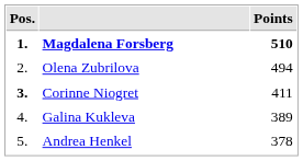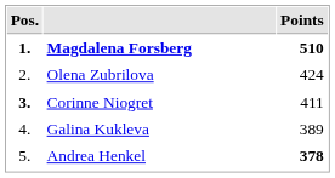 <table cellspacing="1" cellpadding="3" style="border:1px solid #AAAAAA;font-size:90%">
 <tr bgcolor="#E4E4E4">
 <th style="border-bottom:1px solid #AAAAAA" width=10>Pos.</th>
 <th style="border-bottom:1px solid #AAAAAA" width=200></th>
 <th style="border-bottom:1px solid #AAAAAA" width=20>Points</th>
 </tr>
 <tr>
 <td align="center"><strong>1.</strong></td>
 <td> <strong><a href='#'>Magdalena Forsberg</a></strong></td>
 <td align="right"><strong>510</strong></td>
 </tr>
 <tr>
 <td align="center">2.</td>
 <td> <a href='#'>Olena Zubrilova</a></td>
-<td align="right">494</td>
+<td align="right">424</td>
 </tr>
 <tr>
 <td align="center"><strong>3.</strong></td>
 <td> <a href='#'>Corinne Niogret</a></td>
 <td align="right">411</td>
 </tr>
 <tr>
 <td align="center">4.</td>
 <td> <a href='#'>Galina Kukleva</a></td>
 <td align="right">389</td>
 </tr>
 <tr>
 <td align="center">5.</td>
 <td> <a href='#'>Andrea Henkel</a></td>
-<td align="right">378</td>
+<td align="right"><strong>378</strong></td>
 </tr>
 <tr>
 </tr>
 </table>
